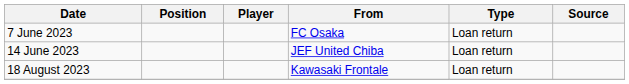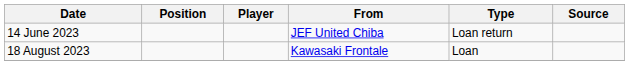 <table class="wikitable sortable" style="width:90%; text-align:center; font-size:95%; text-align:left;">
 <tr>
 <th>Date</th>
 <th>Position</th>
 <th>Player</th>
 <th>From</th>
 <th>Type</th>
 <th>Source</th>
-</tr>
-<tr>
-<td>7 June 2023</td>
-<td></td>
-<td></td>
-<td> <a href='#'>FC Osaka</a></td>
-<td>Loan return</td>
-<td></td>
 </tr>
 <tr>
 <td>14 June 2023</td>
 <td></td>
 <td></td>
 <td> <a href='#'>JEF United Chiba</a></td>
 <td>Loan return</td>
 <td></td>
 </tr>
 <tr>
 <td>18 August 2023</td>
 <td></td>
 <td></td>
 <td> <a href='#'>Kawasaki Frontale</a></td>
-<td>Loan return</td>
+<td>Loan</td>
 <td></td>
 </tr>
 <tr>
 </tr>
 </table>
